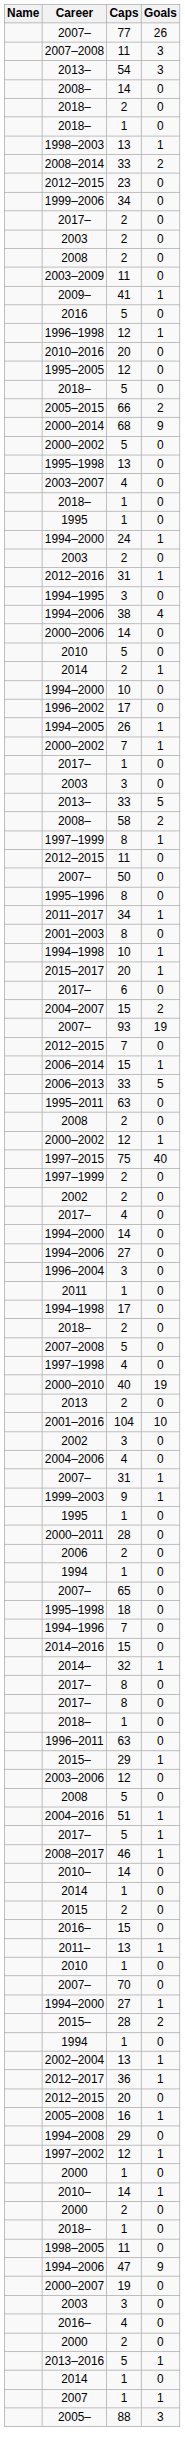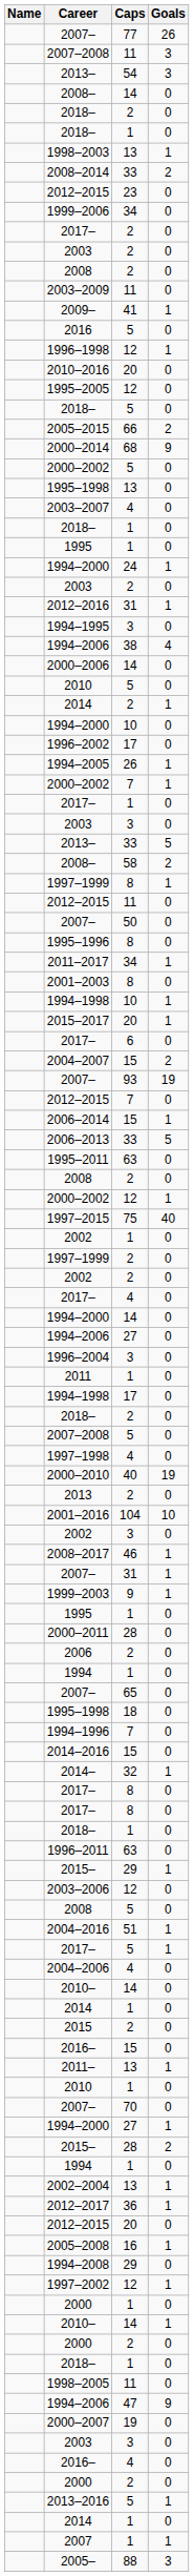 <table class="wikitable sortable" style="text-align: center;">
 <tr>
 <th>Name</th>
 <th>Career</th>
 <th>Caps</th>
 <th>Goals</th>
 </tr>
 <tr>
 <td align=left></td>
 <td>2007–</td>
 <td>77</td>
 <td>26</td>
 </tr>
 <tr>
 <td align=left></td>
 <td>2007–2008</td>
 <td>11</td>
 <td>3</td>
 </tr>
 <tr>
 <td align=left></td>
 <td>2013–</td>
 <td>54</td>
 <td>3</td>
 </tr>
 <tr>
 <td align=left></td>
 <td>2008–</td>
 <td>14</td>
 <td>0</td>
 </tr>
 <tr>
 <td align=left></td>
 <td>2018–</td>
 <td>2</td>
 <td>0</td>
 </tr>
 <tr>
 <td align=left></td>
 <td>2018–</td>
 <td>1</td>
 <td>0</td>
 </tr>
 <tr>
 <td align=left></td>
 <td>1998–2003</td>
 <td>13</td>
 <td>1</td>
 </tr>
 <tr>
 <td align=left></td>
 <td>2008–2014</td>
 <td>33</td>
 <td>2</td>
 </tr>
 <tr>
 <td align=left></td>
 <td>2012–2015</td>
 <td>23</td>
 <td>0</td>
 </tr>
 <tr>
 <td align=left></td>
 <td>1999–2006</td>
 <td>34</td>
 <td>0</td>
 </tr>
 <tr>
 <td align=left></td>
 <td>2017–</td>
 <td>2</td>
 <td>0</td>
 </tr>
 <tr>
 <td align=left></td>
 <td>2003</td>
 <td>2</td>
 <td>0</td>
 </tr>
 <tr>
 <td align=left></td>
 <td>2008</td>
 <td>2</td>
 <td>0</td>
 </tr>
 <tr>
 <td align=left></td>
 <td>2003–2009</td>
 <td>11</td>
 <td>0</td>
 </tr>
 <tr>
 <td align=left></td>
 <td>2009–</td>
 <td>41</td>
 <td>1</td>
 </tr>
 <tr>
 <td align=left></td>
 <td>2016</td>
 <td>5</td>
 <td>0</td>
 </tr>
 <tr>
 <td align=left></td>
 <td>1996–1998</td>
 <td>12</td>
 <td>1</td>
 </tr>
 <tr>
 <td align=left></td>
 <td>2010–2016</td>
 <td>20</td>
 <td>0</td>
 </tr>
 <tr>
 <td align=left></td>
 <td>1995–2005</td>
 <td>12</td>
 <td>0</td>
 </tr>
 <tr>
 <td align=left></td>
 <td>2018–</td>
 <td>5</td>
 <td>0</td>
 </tr>
 <tr>
 <td align=left></td>
 <td>2005–2015</td>
 <td>66</td>
 <td>2</td>
 </tr>
 <tr>
 <td align=left></td>
 <td>2000–2014</td>
 <td>68</td>
 <td>9</td>
 </tr>
 <tr>
 <td align=left></td>
 <td>2000–2002</td>
 <td>5</td>
 <td>0</td>
 </tr>
 <tr>
 <td align=left></td>
 <td>1995–1998</td>
 <td>13</td>
 <td>0</td>
 </tr>
 <tr>
 <td align=left></td>
 <td>2003–2007</td>
 <td>4</td>
 <td>0</td>
 </tr>
 <tr>
 <td align=left></td>
 <td>2018–</td>
 <td>1</td>
 <td>0</td>
 </tr>
 <tr>
 <td align=left></td>
 <td>1995</td>
 <td>1</td>
 <td>0</td>
 </tr>
 <tr>
 <td align=left></td>
 <td>1994–2000</td>
 <td>24</td>
 <td>1</td>
 </tr>
 <tr>
 <td align=left></td>
 <td>2003</td>
 <td>2</td>
 <td>0</td>
 </tr>
 <tr>
 <td align=left></td>
 <td>2012–2016</td>
 <td>31</td>
 <td>1</td>
 </tr>
 <tr>
 <td align=left></td>
 <td>1994–1995</td>
 <td>3</td>
 <td>0</td>
 </tr>
 <tr>
 <td align=left></td>
 <td>1994–2006</td>
 <td>38</td>
 <td>4</td>
 </tr>
 <tr>
 <td align=left></td>
 <td>2000–2006</td>
 <td>14</td>
 <td>0</td>
 </tr>
 <tr>
 <td align=left></td>
 <td>2010</td>
 <td>5</td>
 <td>0</td>
 </tr>
 <tr>
 <td align=left></td>
 <td>2014</td>
 <td>2</td>
 <td>1</td>
 </tr>
 <tr>
 <td align=left></td>
 <td>1994–2000</td>
 <td>10</td>
 <td>0</td>
 </tr>
 <tr>
 <td align=left></td>
 <td>1996–2002</td>
 <td>17</td>
 <td>0</td>
 </tr>
 <tr>
 <td align=left></td>
 <td>1994–2005</td>
 <td>26</td>
 <td>1</td>
 </tr>
 <tr>
 <td align=left></td>
 <td>2000–2002</td>
 <td>7</td>
 <td>1</td>
 </tr>
 <tr>
 <td align=left></td>
 <td>2017–</td>
 <td>1</td>
 <td>0</td>
 </tr>
 <tr>
 <td align=left></td>
 <td>2003</td>
 <td>3</td>
 <td>0</td>
 </tr>
 <tr>
 <td align=left></td>
 <td>2013–</td>
 <td>33</td>
 <td>5</td>
 </tr>
 <tr>
 <td align=left></td>
 <td>2008–</td>
 <td>58</td>
 <td>2</td>
 </tr>
 <tr>
 <td align=left></td>
 <td>1997–1999</td>
 <td>8</td>
 <td>1</td>
 </tr>
 <tr>
 <td align=left></td>
 <td>2012–2015</td>
 <td>11</td>
 <td>0</td>
 </tr>
 <tr>
 <td align=left></td>
 <td>2007–</td>
 <td>50</td>
 <td>0</td>
 </tr>
 <tr>
 <td align=left></td>
 <td>1995–1996</td>
 <td>8</td>
 <td>0</td>
 </tr>
 <tr>
 <td align=left></td>
 <td>2011–2017</td>
 <td>34</td>
 <td>1</td>
 </tr>
 <tr>
 <td align=left></td>
 <td>2001–2003</td>
 <td>8</td>
 <td>0</td>
 </tr>
 <tr>
 <td align=left></td>
 <td>1994–1998</td>
 <td>10</td>
 <td>1</td>
 </tr>
 <tr>
 <td align=left></td>
 <td>2015–2017</td>
 <td>20</td>
 <td>1</td>
 </tr>
 <tr>
 <td align=left></td>
 <td>2017–</td>
 <td>6</td>
 <td>0</td>
 </tr>
 <tr>
 <td align=left></td>
 <td>2004–2007</td>
 <td>15</td>
 <td>2</td>
 </tr>
 <tr>
 <td align=left></td>
 <td>2007–</td>
 <td>93</td>
 <td>19</td>
 </tr>
 <tr>
 <td align=left></td>
 <td>2012–2015</td>
 <td>7</td>
 <td>0</td>
 </tr>
 <tr>
 <td align=left></td>
 <td>2006–2014</td>
 <td>15</td>
 <td>1</td>
 </tr>
 <tr>
 <td align=left></td>
 <td>2006–2013</td>
 <td>33</td>
 <td>5</td>
 </tr>
 <tr>
 <td align=left></td>
 <td>1995–2011</td>
 <td>63</td>
 <td>0</td>
 </tr>
 <tr>
 <td align=left></td>
 <td>2008</td>
 <td>2</td>
 <td>0</td>
 </tr>
 <tr>
 <td align=left></td>
 <td>2000–2002</td>
 <td>12</td>
 <td>1</td>
 </tr>
 <tr>
 <td align=left></td>
 <td>1997–2015</td>
 <td>75</td>
 <td>40</td>
 </tr>
 <tr>
 <td align=left></td>
+<td>2002</td>
+<td>1</td>
+<td>0</td>
+</tr>
+<tr>
+<td align=left></td>
 <td>1997–1999</td>
 <td>2</td>
 <td>0</td>
 </tr>
 <tr>
 <td align=left></td>
 <td>2002</td>
 <td>2</td>
 <td>0</td>
 </tr>
 <tr>
 <td align=left></td>
 <td>2017–</td>
 <td>4</td>
 <td>0</td>
 </tr>
 <tr>
 <td align=left></td>
 <td>1994–2000</td>
 <td>14</td>
 <td>0</td>
 </tr>
 <tr>
 <td align=left></td>
 <td>1994–2006</td>
 <td>27</td>
 <td>0</td>
 </tr>
 <tr>
 <td align=left></td>
 <td>1996–2004</td>
 <td>3</td>
 <td>0</td>
 </tr>
 <tr>
 <td align=left></td>
 <td>2011</td>
 <td>1</td>
 <td>0</td>
 </tr>
 <tr>
 <td align=left></td>
 <td>1994–1998</td>
 <td>17</td>
 <td>0</td>
 </tr>
 <tr>
 <td align=left></td>
 <td>2018–</td>
 <td>2</td>
 <td>0</td>
 </tr>
 <tr>
 <td align=left></td>
 <td>2007–2008</td>
 <td>5</td>
 <td>0</td>
 </tr>
 <tr>
 <td align=left></td>
 <td>1997–1998</td>
 <td>4</td>
 <td>0</td>
 </tr>
 <tr>
 <td align=left></td>
 <td>2000–2010</td>
 <td>40</td>
 <td>19</td>
 </tr>
 <tr>
 <td align=left></td>
 <td>2013</td>
 <td>2</td>
 <td>0</td>
 </tr>
 <tr>
 <td align=left></td>
 <td>2001–2016</td>
 <td>104</td>
 <td>10</td>
 </tr>
 <tr>
 <td align=left></td>
 <td>2002</td>
 <td>3</td>
 <td>0</td>
 </tr>
 <tr>
 <td align=left></td>
-<td>2004–2006</td>
-<td>4</td>
-<td>0</td>
+<td>2008–2017</td>
+<td>46</td>
+<td>1</td>
 </tr>
 <tr>
 <td align=left></td>
 <td>2007–</td>
 <td>31</td>
 <td>1</td>
 </tr>
 <tr>
 <td align=left></td>
 <td>1999–2003</td>
 <td>9</td>
 <td>1</td>
 </tr>
 <tr>
 <td align=left></td>
 <td>1995</td>
 <td>1</td>
 <td>0</td>
 </tr>
 <tr>
 <td align=left></td>
 <td>2000–2011</td>
 <td>28</td>
 <td>0</td>
 </tr>
 <tr>
 <td align=left></td>
 <td>2006</td>
 <td>2</td>
 <td>0</td>
 </tr>
 <tr>
 <td align=left></td>
 <td>1994</td>
 <td>1</td>
 <td>0</td>
 </tr>
 <tr>
 <td align=left></td>
 <td>2007–</td>
 <td>65</td>
 <td>0</td>
 </tr>
 <tr>
 <td align=left></td>
 <td>1995–1998</td>
 <td>18</td>
 <td>0</td>
 </tr>
 <tr>
 <td align=left></td>
 <td>1994–1996</td>
 <td>7</td>
 <td>0</td>
 </tr>
 <tr>
 <td align=left></td>
 <td>2014–2016</td>
 <td>15</td>
 <td>0</td>
 </tr>
 <tr>
 <td align=left></td>
 <td>2014–</td>
 <td>32</td>
 <td>1</td>
 </tr>
 <tr>
 <td align=left></td>
 <td>2017–</td>
 <td>8</td>
 <td>0</td>
 </tr>
 <tr>
 <td align=left></td>
 <td>2017–</td>
 <td>8</td>
 <td>0</td>
 </tr>
 <tr>
 <td align=left></td>
 <td>2018–</td>
 <td>1</td>
 <td>0</td>
 </tr>
 <tr>
 <td align=left></td>
 <td>1996–2011</td>
 <td>63</td>
 <td>0</td>
 </tr>
 <tr>
 <td align=left></td>
 <td>2015–</td>
 <td>29</td>
 <td>1</td>
 </tr>
 <tr>
 <td align=left></td>
 <td>2003–2006</td>
 <td>12</td>
 <td>0</td>
 </tr>
 <tr>
 <td align=left></td>
 <td>2008</td>
 <td>5</td>
 <td>0</td>
 </tr>
 <tr>
 <td align=left></td>
 <td>2004–2016</td>
 <td>51</td>
 <td>1</td>
 </tr>
 <tr>
 <td align=left></td>
 <td>2017–</td>
 <td>5</td>
 <td>1</td>
 </tr>
 <tr>
 <td align=left></td>
-<td>2008–2017</td>
-<td>46</td>
-<td>1</td>
+<td>2004–2006</td>
+<td>4</td>
+<td>0</td>
 </tr>
 <tr>
 <td align=left></td>
 <td>2010–</td>
 <td>14</td>
 <td>0</td>
 </tr>
 <tr>
 <td align=left></td>
 <td>2014</td>
 <td>1</td>
 <td>0</td>
 </tr>
 <tr>
 <td align=left></td>
 <td>2015</td>
 <td>2</td>
 <td>0</td>
 </tr>
 <tr>
 <td align=left></td>
 <td>2016–</td>
 <td>15</td>
 <td>0</td>
 </tr>
 <tr>
 <td align=left></td>
 <td>2011–</td>
 <td>13</td>
 <td>1</td>
 </tr>
 <tr>
 <td align=left></td>
 <td>2010</td>
 <td>1</td>
 <td>0</td>
 </tr>
 <tr>
 <td align=left></td>
 <td>2007–</td>
 <td>70</td>
 <td>0</td>
 </tr>
 <tr>
 <td align=left></td>
 <td>1994–2000</td>
 <td>27</td>
 <td>1</td>
 </tr>
 <tr>
 <td align=left></td>
 <td>2015–</td>
 <td>28</td>
 <td>2</td>
 </tr>
 <tr>
 <td align=left></td>
 <td>1994</td>
 <td>1</td>
 <td>0</td>
 </tr>
 <tr>
 <td align=left></td>
 <td>2002–2004</td>
 <td>13</td>
 <td>1</td>
 </tr>
 <tr>
 <td align=left></td>
 <td>2012–2017</td>
 <td>36</td>
 <td>1</td>
 </tr>
 <tr>
 <td align=left></td>
 <td>2012–2015</td>
 <td>20</td>
 <td>0</td>
 </tr>
 <tr>
 <td align=left></td>
 <td>2005–2008</td>
 <td>16</td>
 <td>1</td>
 </tr>
 <tr>
 <td align=left></td>
 <td>1994–2008</td>
 <td>29</td>
 <td>0</td>
 </tr>
 <tr>
 <td align=left></td>
 <td>1997–2002</td>
 <td>12</td>
 <td>1</td>
 </tr>
 <tr>
 <td align=left></td>
 <td>2000</td>
 <td>1</td>
 <td>0</td>
 </tr>
 <tr>
 <td align=left></td>
 <td>2010–</td>
 <td>14</td>
 <td>1</td>
 </tr>
 <tr>
 <td align=left></td>
 <td>2000</td>
 <td>2</td>
 <td>0</td>
 </tr>
 <tr>
 <td align=left></td>
 <td>2018–</td>
 <td>1</td>
 <td>0</td>
 </tr>
 <tr>
 <td align=left></td>
 <td>1998–2005</td>
 <td>11</td>
 <td>0</td>
 </tr>
 <tr>
 <td align=left></td>
 <td>1994–2006</td>
 <td>47</td>
 <td>9</td>
 </tr>
 <tr>
 <td align=left></td>
 <td>2000–2007</td>
 <td>19</td>
 <td>0</td>
 </tr>
 <tr>
 <td align=left></td>
 <td>2003</td>
 <td>3</td>
 <td>0</td>
 </tr>
 <tr>
 <td align=left></td>
 <td>2016–</td>
 <td>4</td>
 <td>0</td>
 </tr>
 <tr>
 <td align=left></td>
 <td>2000</td>
 <td>2</td>
 <td>0</td>
 </tr>
 <tr>
 <td align=left></td>
 <td>2013–2016</td>
 <td>5</td>
 <td>1</td>
 </tr>
 <tr>
 <td align=left></td>
 <td>2014</td>
 <td>1</td>
 <td>0</td>
 </tr>
 <tr>
 <td align=left></td>
 <td>2007</td>
 <td>1</td>
 <td>1</td>
 </tr>
 <tr>
 <td align=left></td>
 <td>2005–</td>
 <td>88</td>
 <td>3</td>
 </tr>
 </table>
